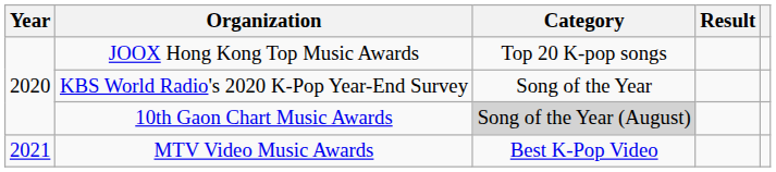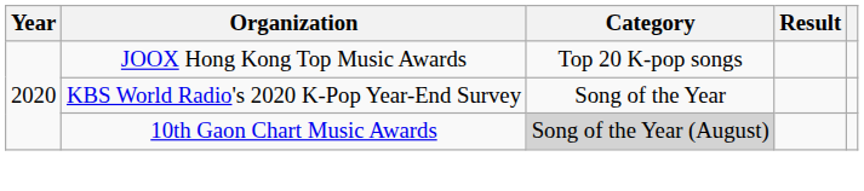 <table class="wikitable" style="text-align:center;">
 <tr>
 <th scope="col">Year</th>
 <th scope="col">Organization</th>
 <th scope="col">Category</th>
 <th scope="col">Result</th>
 <th></th>
 </tr>
 <tr>
 <td rowspan="3">2020</td>
 <td><a href='#'>JOOX</a> Hong Kong Top Music Awards</td>
 <td>Top 20 K-pop songs</td>
 <td></td>
 <td></td>
 </tr>
 <tr>
 <td><a href='#'>KBS World Radio</a>'s 2020 K-Pop Year-End Survey</td>
 <td>Song of the Year</td>
 <td></td>
 <td></td>
 </tr>
 <tr>
 <td><a href='#'>10th Gaon Chart Music Awards</a></td>
 <td style="background: lightgrey;">Song of the Year (August)</td>
 <td></td>
 <td></td>
 </tr>
-<tr>
-<td><a href='#'>2021</a></td>
-<td><a href='#'>MTV Video Music Awards</a></td>
-<td><a href='#'>Best K-Pop Video</a></td>
-<td></td>
-<td></td>
-</tr>
 </table>
